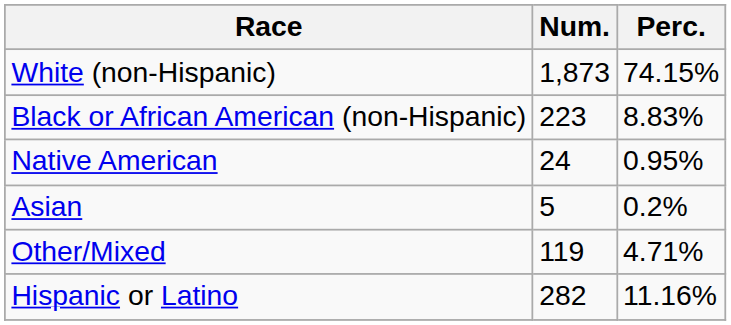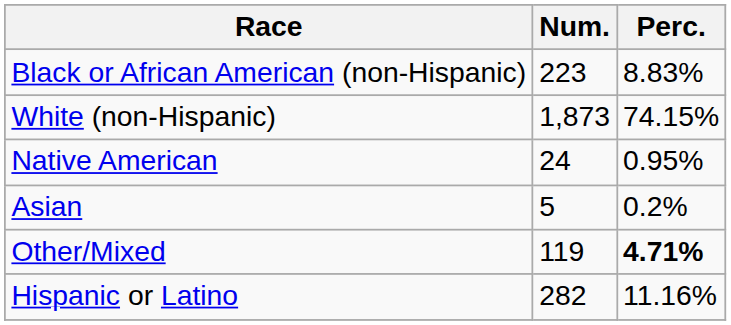 <table class="wikitable">
 <tr>
 <th>Race</th>
 <th>Num.</th>
 <th>Perc.</th>
 </tr>
 <tr>
+<td><a href='#'>Black or African American</a> (non-Hispanic)</td>
+<td>223</td>
+<td>8.83%</td>
+</tr>
+<tr>
 <td><a href='#'>White</a> (non-Hispanic)</td>
 <td>1,873</td>
 <td>74.15%</td>
-</tr>
-<tr>
-<td><a href='#'>Black or African American</a> (non-Hispanic)</td>
-<td>223</td>
-<td>8.83%</td>
 </tr>
 <tr>
 <td><a href='#'>Native American</a></td>
 <td>24</td>
 <td>0.95%</td>
 </tr>
 <tr>
 <td><a href='#'>Asian</a></td>
 <td>5</td>
 <td>0.2%</td>
 </tr>
 <tr>
 <td><a href='#'>Other/Mixed</a></td>
 <td>119</td>
-<td>4.71%</td>
+<td><strong>4.71%</strong></td>
 </tr>
 <tr>
 <td><a href='#'>Hispanic</a> or <a href='#'>Latino</a></td>
 <td>282</td>
 <td>11.16%</td>
 </tr>
 </table>
